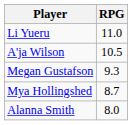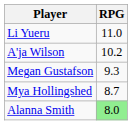 <table class="wikitable">
 <tr>
 <th>Player</th>
 <th>RPG</th>
 </tr>
 <tr>
 <td> <a href='#'>Li Yueru</a></td>
 <td align=center>11.0</td>
 </tr>
 <tr>
 <td> <a href='#'>A'ja Wilson</a></td>
-<td align=center>10.5</td>
+<td align=center>10.2</td>
 </tr>
 <tr>
 <td> <a href='#'>Megan Gustafson</a></td>
 <td align=center>9.3</td>
 </tr>
 <tr>
 <td> <a href='#'>Mya Hollingshed</a></td>
 <td align=center>8.7</td>
 </tr>
 <tr>
 <td> <a href='#'>Alanna Smith</a></td>
-<td align=center>8.0</td>
+<td align=center style="background: lightgreen;">8.0</td>
 </tr>
 </table>
